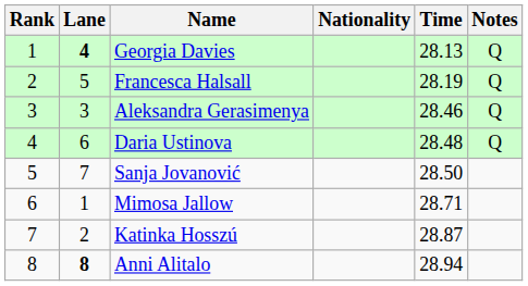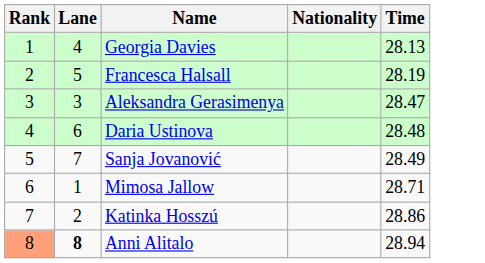 <table class="wikitable sortable" style="text-align:center">
 <tr>
 <th>Rank</th>
 <th>Lane</th>
 <th>Name</th>
 <th>Nationality</th>
 <th>Time</th>
-<th>Notes</th>
 </tr>
 <tr bgcolor=ccffcc>
 <td>1</td>
-<td><strong>4</strong></td>
+<td>4</td>
 <td align=left><a href='#'>Georgia Davies</a></td>
 <td align=left></td>
 <td>28.13</td>
-<td>Q</td>
 </tr>
 <tr bgcolor=ccffcc>
 <td>2</td>
 <td>5</td>
 <td align=left><a href='#'>Francesca Halsall</a></td>
 <td align=left></td>
 <td>28.19</td>
-<td>Q</td>
 </tr>
 <tr bgcolor=ccffcc>
 <td>3</td>
 <td>3</td>
 <td align=left><a href='#'>Aleksandra Gerasimenya</a></td>
 <td align=left></td>
-<td>28.46</td>
-<td>Q</td>
+<td>28.47</td>
 </tr>
 <tr bgcolor=ccffcc>
 <td>4</td>
 <td>6</td>
 <td align=left><a href='#'>Daria Ustinova</a></td>
 <td align=left></td>
 <td>28.48</td>
-<td>Q</td>
 </tr>
 <tr>
 <td>5</td>
 <td>7</td>
 <td align=left><a href='#'>Sanja Jovanović</a></td>
 <td align=left></td>
-<td>28.50</td>
-<td></td>
+<td>28.49</td>
 </tr>
 <tr>
 <td>6</td>
 <td>1</td>
 <td align=left><a href='#'>Mimosa Jallow</a></td>
 <td align=left></td>
 <td>28.71</td>
-<td></td>
 </tr>
 <tr>
 <td>7</td>
 <td>2</td>
 <td align=left><a href='#'>Katinka Hosszú</a></td>
 <td align=left></td>
-<td>28.87</td>
-<td></td>
+<td>28.86</td>
 </tr>
 <tr>
-<td>8</td>
+<td style="background: lightsalmon;">8</td>
 <td><strong>8</strong></td>
 <td align=left><a href='#'>Anni Alitalo</a></td>
 <td align=left></td>
 <td>28.94</td>
-<td></td>
 </tr>
 </table>
